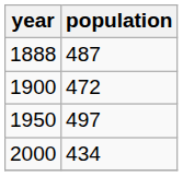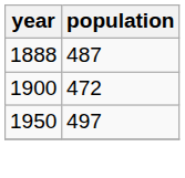 <table class="wikitable">
 <tr>
 <th>year</th>
 <th>population</th>
 </tr>
 <tr>
 <td>1888</td>
 <td>487</td>
 </tr>
 <tr>
 <td>1900</td>
 <td>472</td>
 </tr>
 <tr>
 <td>1950</td>
 <td>497</td>
 </tr>
 <tr>
-<td>2000</td>
-<td>434</td>
-</tr>
-<tr>
 </tr>
 </table>
